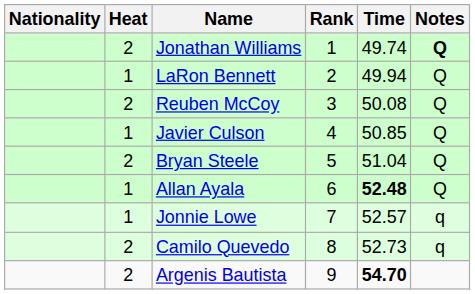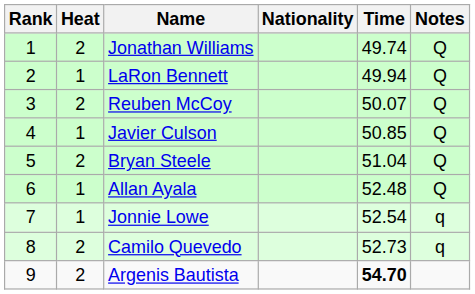 <table class="wikitable sortable" style="text-align:center; font-size:95%">
 <tr>
-<th>Nationality</th>
+<th>Rank</th>
 <th>Heat</th>
 <th>Name</th>
-<th>Rank</th>
+<th>Nationality</th>
 <th>Time</th>
 <th>Notes</th>
 </tr>
 <tr bgcolor=ccffcc>
-<td align=left></td>
+<td>1</td>
 <td>2</td>
 <td align=left><a href='#'>Jonathan Williams</a></td>
-<td>1</td>
+<td align=left></td>
 <td>49.74</td>
-<td><strong>Q</strong></td>
+<td>Q</td>
 </tr>
 <tr bgcolor=ccffcc>
-<td align=left></td>
+<td>2</td>
 <td>1</td>
 <td align=left><a href='#'>LaRon Bennett</a></td>
-<td>2</td>
+<td align=left></td>
 <td>49.94</td>
 <td>Q</td>
 </tr>
 <tr bgcolor=ccffcc>
-<td align=left></td>
+<td>3</td>
 <td>2</td>
 <td align=left><a href='#'>Reuben McCoy</a></td>
-<td>3</td>
-<td>50.08</td>
+<td align=left></td>
+<td>50.07</td>
 <td>Q</td>
 </tr>
 <tr bgcolor=ccffcc>
-<td align=left></td>
+<td>4</td>
 <td>1</td>
 <td align=left><a href='#'>Javier Culson</a></td>
-<td>4</td>
+<td align=left></td>
 <td>50.85</td>
 <td>Q</td>
 </tr>
 <tr bgcolor=ccffcc>
-<td align=left></td>
+<td>5</td>
 <td>2</td>
 <td align=left><a href='#'>Bryan Steele</a></td>
-<td>5</td>
+<td align=left></td>
 <td>51.04</td>
 <td>Q</td>
 </tr>
 <tr bgcolor=ccffcc>
-<td align=left></td>
+<td>6</td>
 <td>1</td>
 <td align=left><a href='#'>Allan Ayala</a></td>
-<td>6</td>
-<td><strong>52.48</strong></td>
+<td align=left></td>
+<td>52.48</td>
 <td>Q</td>
 </tr>
 <tr bgcolor=ddffdd>
-<td align=left></td>
+<td>7</td>
 <td>1</td>
 <td align=left><a href='#'>Jonnie Lowe</a></td>
-<td>7</td>
-<td>52.57</td>
+<td align=left></td>
+<td>52.54</td>
 <td>q</td>
 </tr>
 <tr bgcolor=ddffdd>
-<td align=left></td>
+<td>8</td>
 <td>2</td>
 <td align=left><a href='#'>Camilo Quevedo</a></td>
-<td>8</td>
+<td align=left></td>
 <td>52.73</td>
 <td>q</td>
 </tr>
 <tr>
-<td align=left></td>
+<td>9</td>
 <td>2</td>
 <td align=left><a href='#'>Argenis Bautista</a></td>
-<td>9</td>
+<td align=left></td>
 <td><strong>54.70</strong></td>
 <td></td>
 </tr>
 </table>
